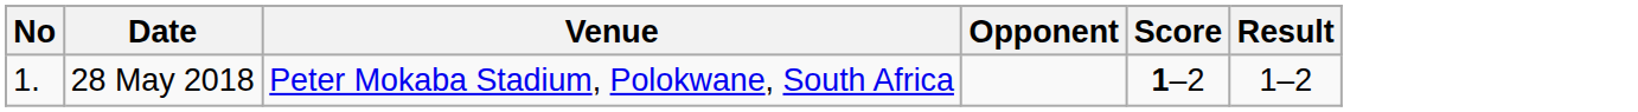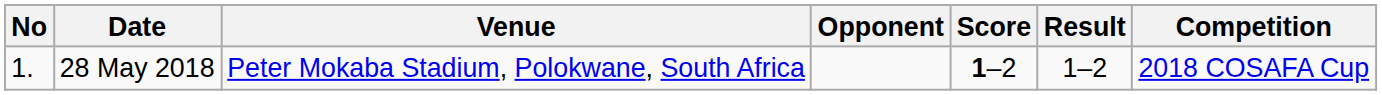 <table class="wikitable" style="font-size:85%;">
 <tr>
 <th>No</th>
 <th>Date</th>
 <th>Venue</th>
 <th>Opponent</th>
 <th>Score</th>
 <th>Result</th>
+<th>Competition</th>
 </tr>
 <tr>
 <td>1.</td>
 <td>28 May 2018</td>
 <td><a href='#'>Peter Mokaba Stadium</a>, <a href='#'>Polokwane</a>, <a href='#'>South Africa</a></td>
 <td></td>
 <td align=center><strong>1</strong>–2</td>
 <td align=center>1–2</td>
+<td><a href='#'>2018 COSAFA Cup</a></td>
 </tr>
 </table>
